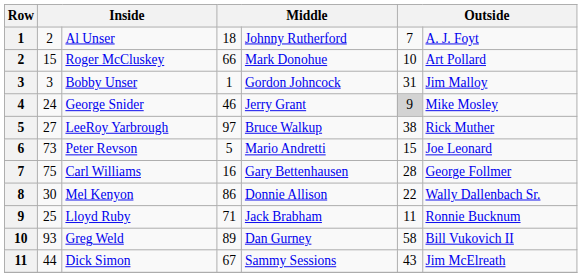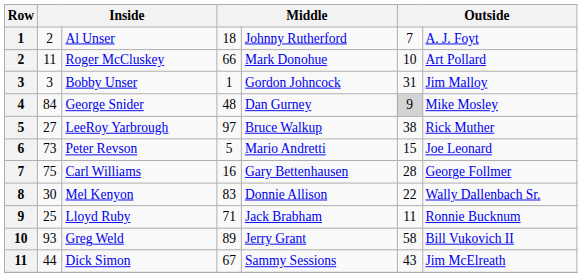 <table class="wikitable" style="font-size: 90%;">
 <tr>
 <th>Row</th>
 <th colspan=2 width="195">Inside</th>
 <th colspan=2 width="195">Middle</th>
 <th colspan=2 width="195">Outside</th>
 </tr>
 <tr>
 <th>1</th>
 <td align="center" width="20">2</td>
 <td> <a href='#'>Al Unser</a></td>
 <td align="center" width="20">18</td>
 <td> <a href='#'>Johnny Rutherford</a></td>
 <td align="center" width="20">7</td>
 <td> <a href='#'>A. J. Foyt</a> </td>
 </tr>
 <tr>
 <th>2</th>
-<td align="center" width="20">15</td>
+<td align="center" width="20">11</td>
 <td> <a href='#'>Roger McCluskey</a></td>
 <td align="center" width="20">66</td>
 <td> <a href='#'>Mark Donohue</a></td>
 <td align="center" width="20">10</td>
 <td> <a href='#'>Art Pollard</a></td>
 </tr>
 <tr>
 <th>3</th>
 <td align="center" width="20">3</td>
 <td> <a href='#'>Bobby Unser</a> </td>
 <td align="center" width="20">1</td>
 <td> <a href='#'>Gordon Johncock</a></td>
 <td align="center" width="20">31</td>
 <td> <a href='#'>Jim Malloy</a></td>
 </tr>
 <tr>
 <th>4</th>
-<td align="center" width="20">24</td>
+<td align="center" width="20">84</td>
 <td> <a href='#'>George Snider</a></td>
-<td align="center" width="20">46</td>
-<td> <a href='#'>Jerry Grant</a></td>
+<td align="center" width="20">48</td>
+<td> <a href='#'>Dan Gurney</a></td>
 <td align="center" width="20" style="background: lightgrey;">9</td>
 <td> <a href='#'>Mike Mosley</a></td>
 </tr>
 <tr>
 <th>5</th>
 <td align="center" width="20">27</td>
 <td> <a href='#'>LeeRoy Yarbrough</a></td>
 <td align="center" width="20">97</td>
 <td> <a href='#'>Bruce Walkup</a></td>
 <td align="center" width="20">38</td>
 <td> <a href='#'>Rick Muther</a> </td>
 </tr>
 <tr>
 <th>6</th>
 <td align="center" width="20">73</td>
 <td> <a href='#'>Peter Revson</a></td>
 <td align="center" width="20">5</td>
 <td> <a href='#'>Mario Andretti</a> </td>
 <td align="center" width="20">15</td>
 <td> <a href='#'>Joe Leonard</a></td>
 </tr>
 <tr>
 <th>7</th>
 <td align="center" width="20">75</td>
 <td> <a href='#'>Carl Williams</a></td>
 <td align="center" width="20">16</td>
 <td> <a href='#'>Gary Bettenhausen</a></td>
 <td align="center" width="20">28</td>
 <td> <a href='#'>George Follmer</a></td>
 </tr>
 <tr>
 <th>8</th>
 <td align="center" width="20">30</td>
 <td> <a href='#'>Mel Kenyon</a></td>
-<td align="center" width="20">86</td>
+<td align="center" width="20">83</td>
 <td> <a href='#'>Donnie Allison</a> </td>
 <td align="center" width="20">22</td>
 <td> <a href='#'>Wally Dallenbach Sr.</a></td>
 </tr>
 <tr>
 <th>9</th>
 <td align="center" width="20">25</td>
 <td> <a href='#'>Lloyd Ruby</a></td>
 <td align="center" width="20">71</td>
 <td> <a href='#'>Jack Brabham</a></td>
 <td align="center" width="20">11</td>
 <td> <a href='#'>Ronnie Bucknum</a></td>
 </tr>
 <tr>
 <th>10</th>
 <td align="center" width="20">93</td>
 <td> <a href='#'>Greg Weld</a> </td>
 <td align="center" width="20">89</td>
-<td> <a href='#'>Dan Gurney</a></td>
+<td> <a href='#'>Jerry Grant</a></td>
 <td align="center" width="20">58</td>
 <td> <a href='#'>Bill Vukovich II</a></td>
 </tr>
 <tr>
 <th>11</th>
 <td align="center" width="20">44</td>
 <td> <a href='#'>Dick Simon</a> </td>
 <td align="center" width="20">67</td>
 <td> <a href='#'>Sammy Sessions</a></td>
 <td align="center" width="20">43</td>
 <td> <a href='#'>Jim McElreath</a></td>
 </tr>
 <tr>
 </tr>
 </table>
